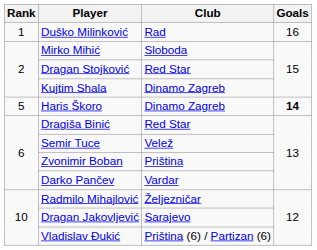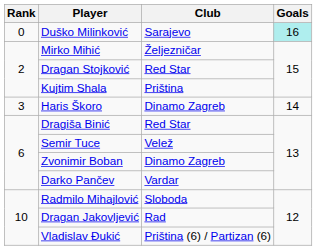 <table class="wikitable">
 <tr>
 <th>Rank</th>
 <th>Player</th>
 <th>Club</th>
 <th>Goals</th>
 </tr>
 <tr>
-<td rowspan=1 align=center>1</td>
+<td rowspan=1 align=center>0</td>
 <td> <a href='#'>Duško Milinković</a></td>
-<td><a href='#'>Rad</a></td>
-<td align=center>16</td>
+<td><a href='#'>Sarajevo</a></td>
+<td align=center style="background: paleturquoise;">16</td>
 </tr>
 <tr>
 <td rowspan=3 align=center>2</td>
 <td> <a href='#'>Mirko Mihić</a></td>
-<td><a href='#'>Sloboda</a></td>
+<td><a href='#'>Željezničar</a></td>
 <td rowspan=3 align=center>15</td>
 </tr>
 <tr>
 <td> <a href='#'>Dragan Stojković</a></td>
 <td><a href='#'>Red Star</a></td>
 </tr>
 <tr>
 <td> <a href='#'>Kujtim Shala</a></td>
-<td><a href='#'>Dinamo Zagreb</a></td>
+<td><a href='#'>Priština</a></td>
 </tr>
 <tr>
-<td rowspan=1 align=center>5</td>
+<td rowspan=1 align=center>3</td>
 <td> <a href='#'>Haris Škoro</a></td>
 <td><a href='#'>Dinamo Zagreb</a></td>
-<td align=center><strong>14</strong></td>
+<td align=center>14</td>
 </tr>
 <tr>
 <td rowspan=4 align=center>6</td>
 <td> <a href='#'>Dragiša Binić</a></td>
 <td><a href='#'>Red Star</a></td>
 <td rowspan=4 align=center>13</td>
 </tr>
 <tr>
 <td> <a href='#'>Semir Tuce</a></td>
 <td><a href='#'>Velež</a></td>
 </tr>
 <tr>
 <td> <a href='#'>Zvonimir Boban</a></td>
-<td><a href='#'>Priština</a></td>
+<td><a href='#'>Dinamo Zagreb</a></td>
 </tr>
 <tr>
 <td> <a href='#'>Darko Pančev</a></td>
 <td><a href='#'>Vardar</a></td>
 </tr>
 <tr>
 <td rowspan=3 align=center>10</td>
 <td> <a href='#'>Radmilo Mihajlović</a></td>
-<td><a href='#'>Željezničar</a></td>
+<td><a href='#'>Sloboda</a></td>
 <td rowspan=3 align=center>12</td>
 </tr>
 <tr>
 <td> <a href='#'>Dragan Jakovljević</a></td>
-<td><a href='#'>Sarajevo</a></td>
+<td><a href='#'>Rad</a></td>
 </tr>
 <tr>
 <td> <a href='#'>Vladislav Đukić</a></td>
 <td><a href='#'>Priština</a> (6) / <a href='#'>Partizan</a> (6)</td>
 </tr>
 </table>
